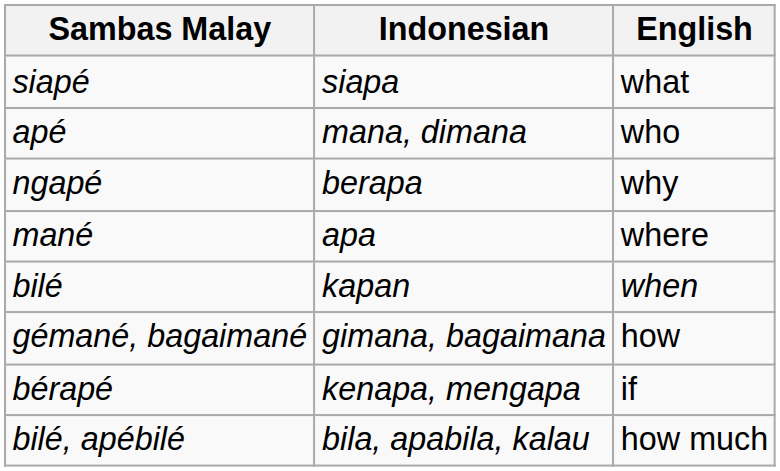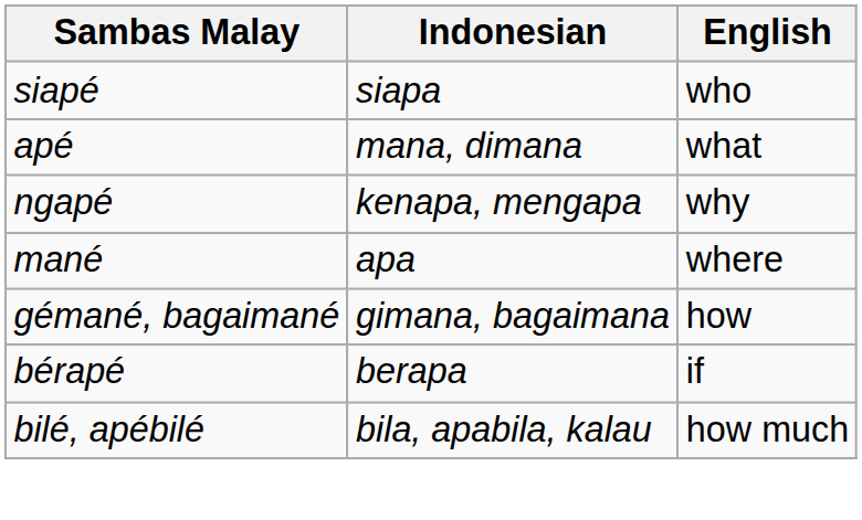 <table class="wikitable">
 <tr>
 <th>Sambas Malay</th>
 <th>Indonesian</th>
 <th>English</th>
 </tr>
 <tr>
 <td><em>siapé</em></td>
 <td><em>siapa</em></td>
-<td>what</td>
+<td>who</td>
 </tr>
 <tr>
 <td><em>apé</em></td>
 <td><em>mana, dimana</em></td>
-<td>who</td>
+<td>what</td>
 </tr>
 <tr>
 <td><em>ngapé</em></td>
-<td><em>berapa</em></td>
+<td><em>kenapa, mengapa</em></td>
 <td>why</td>
 </tr>
 <tr>
 <td><em>mané</em></td>
 <td><em>apa</em></td>
 <td>where</td>
 </tr>
 <tr>
-<td><em>bilé</em></td>
-<td><em>kapan</em></td>
-<td><em>when</em></td>
-</tr>
-<tr>
 <td><em>gémané, bagaimané</em></td>
 <td><em>gimana, bagaimana</em></td>
 <td>how</td>
 </tr>
 <tr>
 <td><em>bérapé</em></td>
-<td><em>kenapa, mengapa</em></td>
+<td><em>berapa</em></td>
 <td>if</td>
 </tr>
 <tr>
 <td><em>bilé, apébilé</em></td>
 <td><em>bila, apabila, kalau</em></td>
 <td>how much</td>
 </tr>
 </table>
